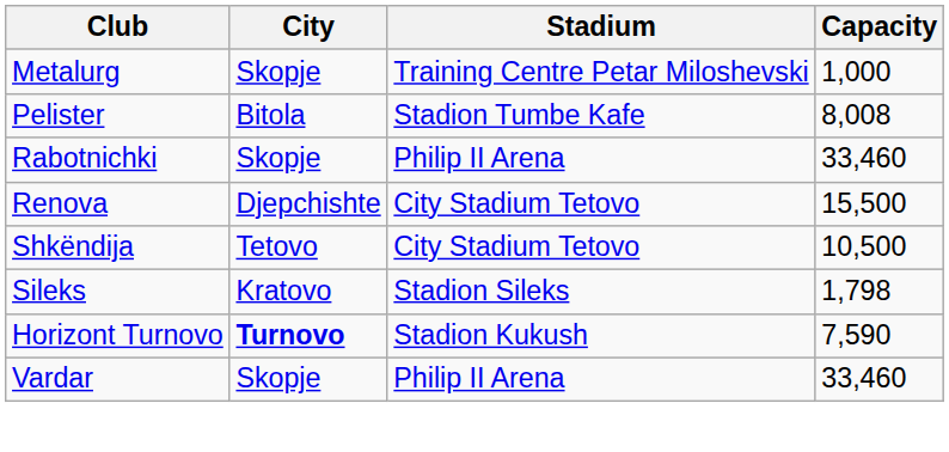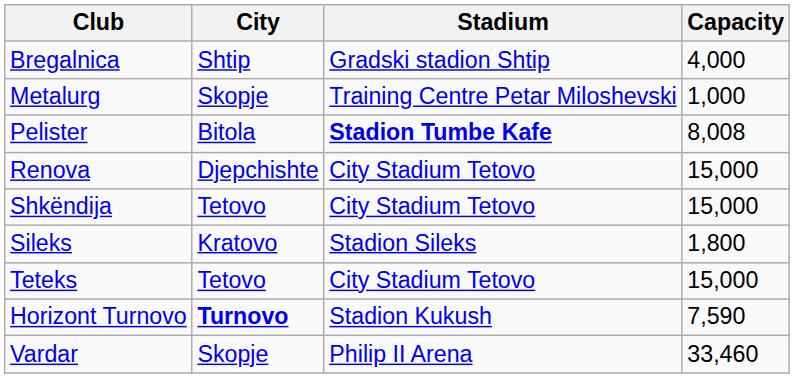 <table class="wikitable sortable">
 <tr>
 <th>Club</th>
 <th>City</th>
 <th>Stadium</th>
 <th>Capacity</th>
+</tr>
+<tr>
+<td><a href='#'>Bregalnica</a></td>
+<td><a href='#'>Shtip</a></td>
+<td><a href='#'>Gradski stadion Shtip</a></td>
+<td>4,000</td>
 </tr>
 <tr>
 <td><a href='#'>Metalurg</a></td>
 <td><a href='#'>Skopje</a></td>
 <td><a href='#'>Training Centre Petar Miloshevski</a></td>
 <td>1,000</td>
 </tr>
 <tr>
 <td><a href='#'>Pelister</a></td>
 <td><a href='#'>Bitola</a></td>
-<td><a href='#'>Stadion Tumbe Kafe</a></td>
+<td><strong><a href='#'>Stadion Tumbe Kafe</a></strong></td>
 <td>8,008</td>
-</tr>
-<tr>
-<td><a href='#'>Rabotnichki</a></td>
-<td><a href='#'>Skopje</a></td>
-<td><a href='#'>Philip II Arena</a></td>
-<td>33,460</td>
 </tr>
 <tr>
 <td><a href='#'>Renova</a></td>
 <td><a href='#'>Djepchishte</a></td>
 <td><a href='#'>City Stadium Tetovo</a></td>
-<td>15,500</td>
+<td>15,000</td>
 </tr>
 <tr>
 <td><a href='#'>Shkëndija</a></td>
 <td><a href='#'>Tetovo</a></td>
 <td><a href='#'>City Stadium Tetovo</a></td>
-<td>10,500</td>
+<td>15,000</td>
 </tr>
 <tr>
 <td><a href='#'>Sileks</a></td>
 <td><a href='#'>Kratovo</a></td>
 <td><a href='#'>Stadion Sileks</a></td>
-<td>1,798</td>
+<td>1,800</td>
+</tr>
+<tr>
+<td><a href='#'>Teteks</a></td>
+<td><a href='#'>Tetovo</a></td>
+<td><a href='#'>City Stadium Tetovo</a></td>
+<td>15,000</td>
 </tr>
 <tr>
 <td><a href='#'>Horizont Turnovo</a></td>
 <td><strong><a href='#'>Turnovo</a></strong></td>
 <td><a href='#'>Stadion Kukush</a></td>
 <td>7,590</td>
 </tr>
 <tr>
 <td><a href='#'>Vardar</a></td>
 <td><a href='#'>Skopje</a></td>
 <td><a href='#'>Philip II Arena</a></td>
 <td>33,460</td>
 </tr>
 </table>
